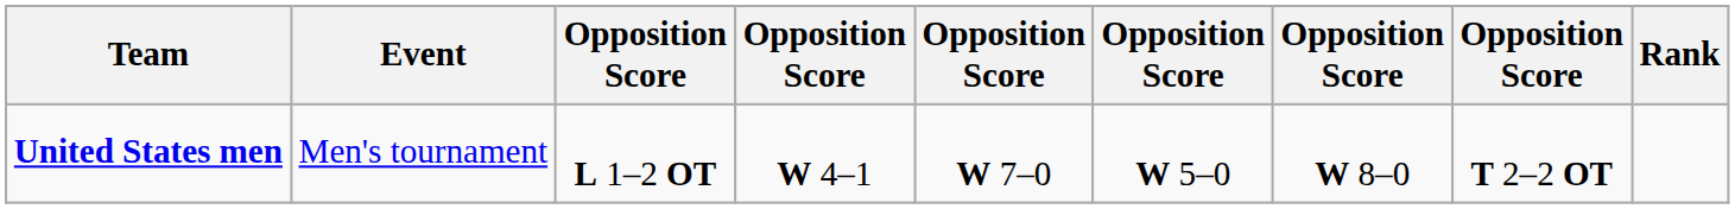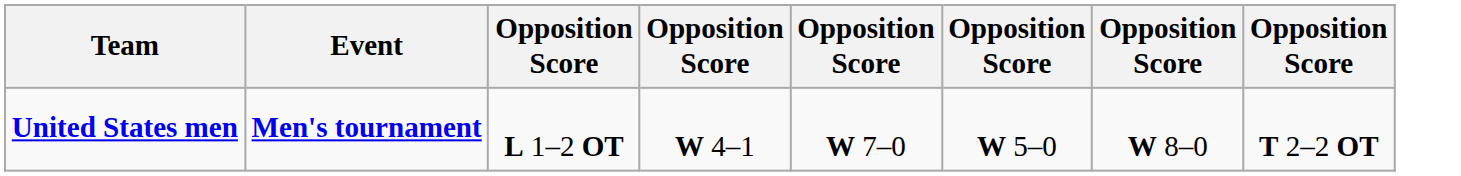 <table class=wikitable style=font-size:90%;text-align:center>
 <tr>
 <th>Team</th>
 <th>Event</th>
 <th>Opposition<br>Score</th>
 <th>Opposition<br>Score</th>
 <th>Opposition<br>Score</th>
 <th>Opposition<br>Score</th>
 <th>Opposition<br>Score</th>
 <th>Opposition<br>Score</th>
-<th>Rank</th>
 </tr>
 <tr>
 <td align=left><strong><a href='#'>United States men</a></strong></td>
-<td align=left><a href='#'>Men's tournament</a></td>
+<td align=left><strong><a href='#'>Men's tournament</a></strong></td>
 <td><br><strong>L</strong> 1–2 <strong>OT</strong></td>
 <td><br><strong>W</strong> 4–1</td>
 <td><br><strong>W</strong> 7–0</td>
 <td><br><strong>W</strong> 5–0</td>
 <td><br><strong>W</strong> 8–0</td>
 <td><br><strong>T</strong> 2–2 <strong>OT</strong></td>
-<td></td>
 </tr>
 </table>
